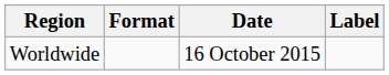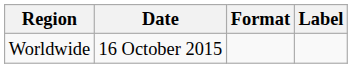 <table class=wikitable>
 <tr>
 <th>Region</th>
+<th>Date</th>
 <th>Format</th>
-<th>Date</th>
 <th>Label</th>
 </tr>
 <tr>
 <td>Worldwide</td>
+<td>16 October 2015</td>
 <td></td>
-<td>16 October 2015</td>
 <td></td>
 </tr>
 </table>
